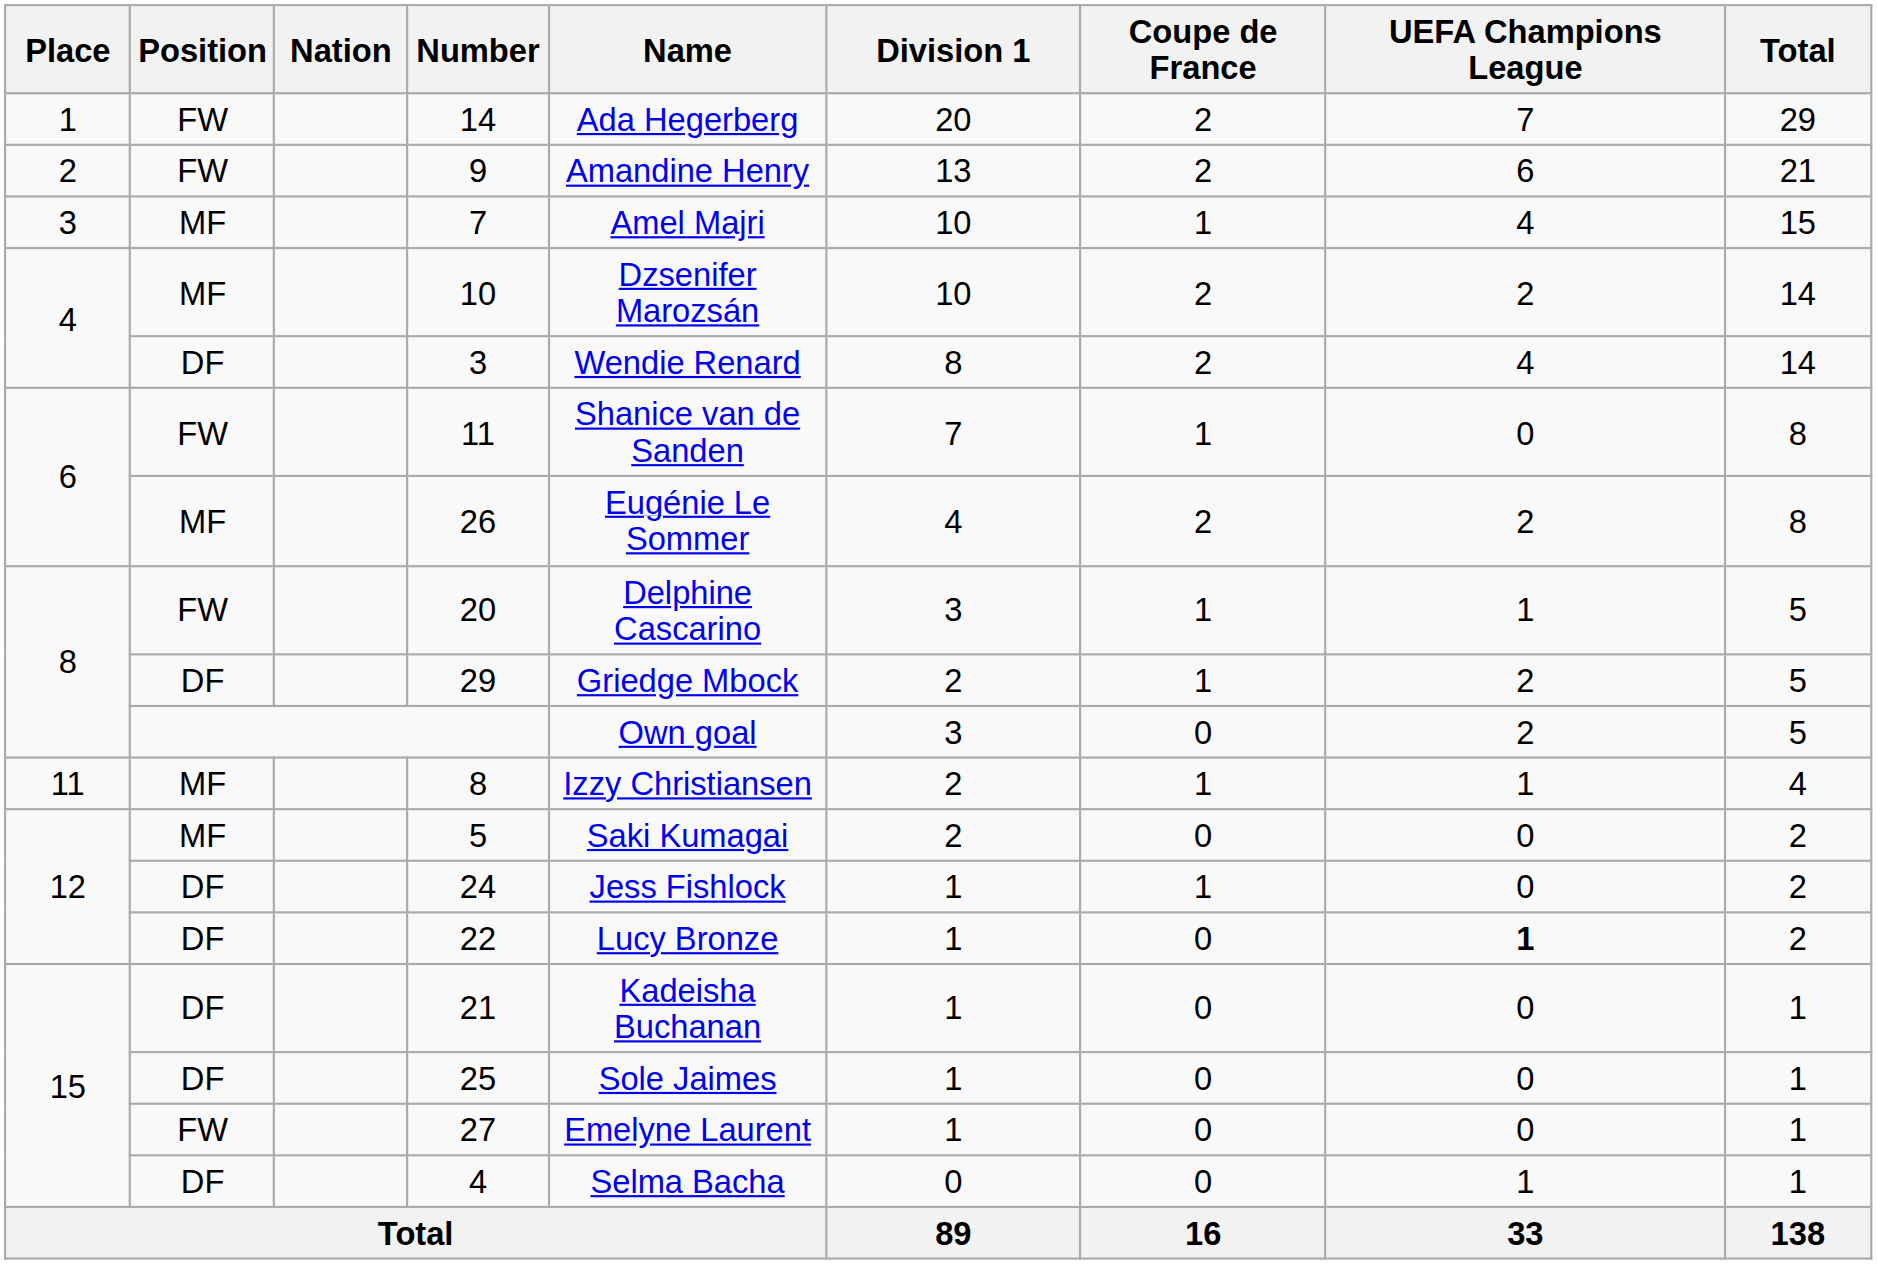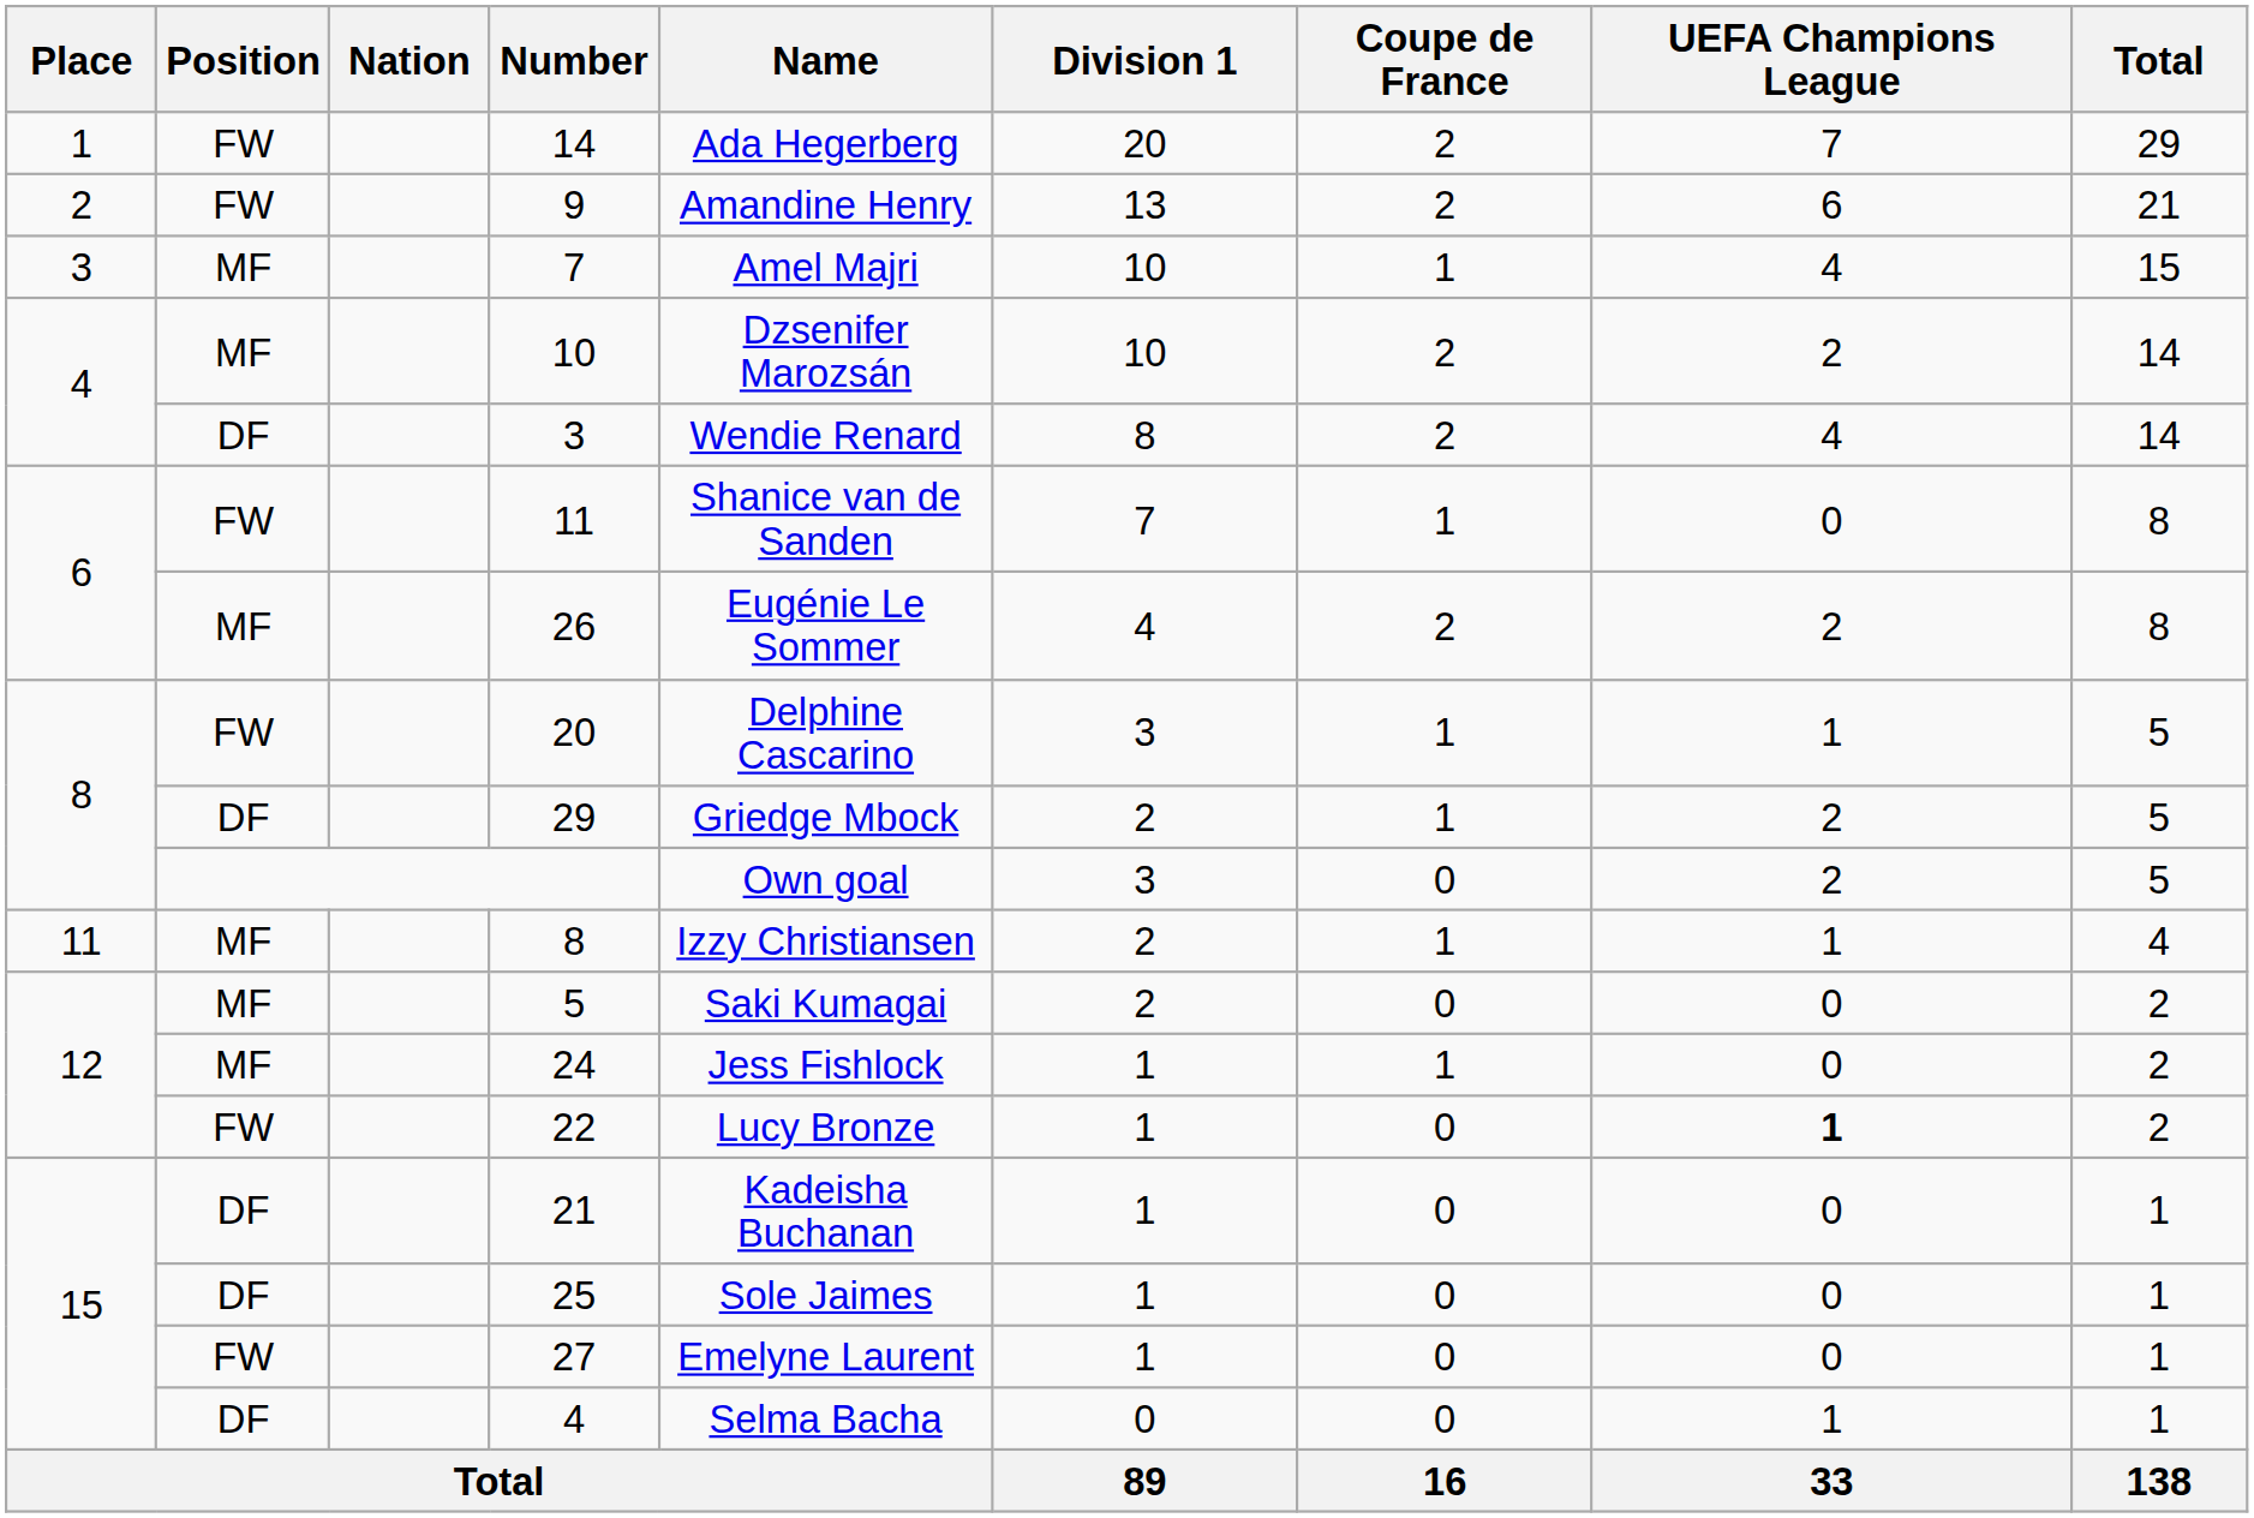 <table class="wikitable" style="font-size: 95%; text-align: center;">
 <tr>
 <th width=60>Place</th>
 <th width=60>Position</th>
 <th width=60>Nation</th>
 <th width=60>Number</th>
 <th width=150>Name</th>
 <th width=150>Division 1</th>
 <th width=150>Coupe de France</th>
 <th width=250>UEFA Champions League</th>
 <th width=80>Total</th>
 </tr>
 <tr>
 <td>1</td>
 <td>FW</td>
 <td></td>
 <td>14</td>
 <td><a href='#'>Ada Hegerberg</a></td>
 <td>20</td>
 <td>2</td>
 <td>7</td>
 <td>29</td>
 </tr>
 <tr>
 <td>2</td>
 <td>FW</td>
 <td></td>
 <td>9</td>
 <td><a href='#'>Amandine Henry</a></td>
 <td>13</td>
 <td>2</td>
 <td>6</td>
 <td>21</td>
 </tr>
 <tr>
 <td>3</td>
 <td>MF</td>
 <td></td>
 <td>7</td>
 <td><a href='#'>Amel Majri</a></td>
 <td>10</td>
 <td>1</td>
 <td>4</td>
 <td>15</td>
 </tr>
 <tr>
 <td rowspan="2">4</td>
 <td>MF</td>
 <td></td>
 <td>10</td>
 <td><a href='#'>Dzsenifer Marozsán</a></td>
 <td>10</td>
 <td>2</td>
 <td>2</td>
 <td>14</td>
 </tr>
 <tr>
 <td>DF</td>
 <td></td>
 <td>3</td>
 <td><a href='#'>Wendie Renard</a></td>
 <td>8</td>
 <td>2</td>
 <td>4</td>
 <td>14</td>
 </tr>
 <tr>
 <td rowspan="2">6</td>
 <td>FW</td>
 <td></td>
 <td>11</td>
 <td><a href='#'>Shanice van de Sanden</a></td>
 <td>7</td>
 <td>1</td>
 <td>0</td>
 <td>8</td>
 </tr>
 <tr>
 <td>MF</td>
 <td></td>
 <td>26</td>
 <td><a href='#'>Eugénie Le Sommer</a></td>
 <td>4</td>
 <td>2</td>
 <td>2</td>
 <td>8</td>
 </tr>
 <tr>
 <td rowspan="3">8</td>
 <td>FW</td>
 <td></td>
 <td>20</td>
 <td><a href='#'>Delphine Cascarino</a></td>
 <td>3</td>
 <td>1</td>
 <td>1</td>
 <td>5</td>
 </tr>
 <tr>
 <td>DF</td>
 <td></td>
 <td>29</td>
 <td><a href='#'>Griedge Mbock</a></td>
 <td>2</td>
 <td>1</td>
 <td>2</td>
 <td>5</td>
 </tr>
 <tr>
 <td colspan="3"></td>
 <td><a href='#'>Own goal</a></td>
 <td>3</td>
 <td>0</td>
 <td>2</td>
 <td>5</td>
 </tr>
 <tr>
 <td>11</td>
 <td>MF</td>
 <td></td>
 <td>8</td>
 <td><a href='#'>Izzy Christiansen</a></td>
 <td>2</td>
 <td>1</td>
 <td>1</td>
 <td>4</td>
 </tr>
 <tr>
 <td rowspan="3">12</td>
 <td>MF</td>
 <td></td>
 <td>5</td>
 <td><a href='#'>Saki Kumagai</a></td>
 <td>2</td>
 <td>0</td>
 <td>0</td>
 <td>2</td>
 </tr>
 <tr>
-<td>DF</td>
+<td>MF</td>
 <td></td>
 <td>24</td>
 <td><a href='#'>Jess Fishlock</a></td>
 <td>1</td>
 <td>1</td>
 <td>0</td>
 <td>2</td>
 </tr>
 <tr>
-<td>DF</td>
+<td>FW</td>
 <td></td>
 <td>22</td>
 <td><a href='#'>Lucy Bronze</a></td>
 <td>1</td>
 <td>0</td>
 <td><strong>1</strong></td>
 <td>2</td>
 </tr>
 <tr>
 <td rowspan="4">15</td>
 <td>DF</td>
 <td></td>
 <td>21</td>
 <td><a href='#'>Kadeisha Buchanan</a></td>
 <td>1</td>
 <td>0</td>
 <td>0</td>
 <td>1</td>
 </tr>
 <tr>
 <td>DF</td>
 <td></td>
 <td>25</td>
 <td><a href='#'>Sole Jaimes</a></td>
 <td>1</td>
 <td>0</td>
 <td>0</td>
 <td>1</td>
 </tr>
 <tr>
 <td>FW</td>
 <td></td>
 <td>27</td>
 <td><a href='#'>Emelyne Laurent</a></td>
 <td>1</td>
 <td>0</td>
 <td>0</td>
 <td>1</td>
 </tr>
 <tr>
 <td>DF</td>
 <td></td>
 <td>4</td>
 <td><a href='#'>Selma Bacha</a></td>
 <td>0</td>
 <td>0</td>
 <td>1</td>
 <td>1</td>
 </tr>
 <tr>
 <th colspan=5>Total</th>
 <th>89</th>
 <th>16</th>
 <th>33</th>
 <th>138</th>
 </tr>
 </table>
